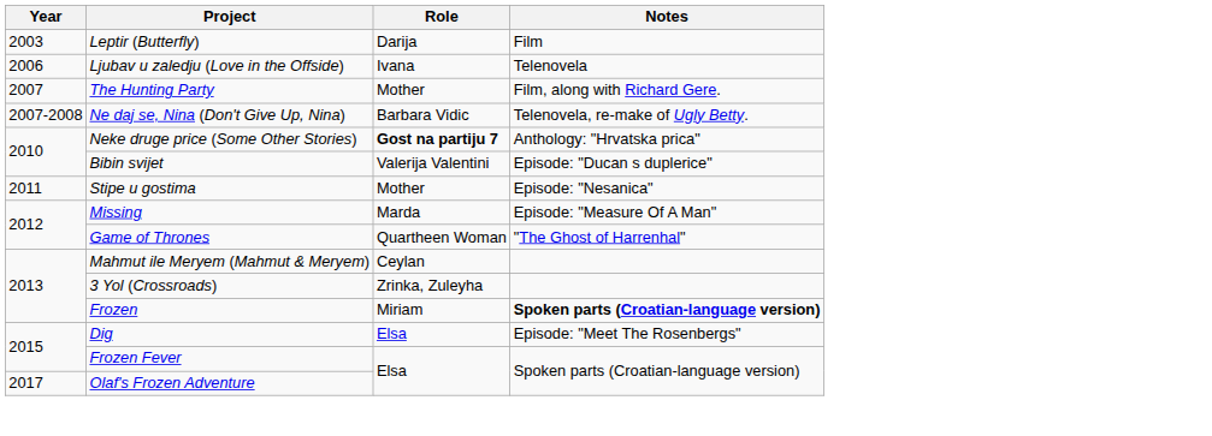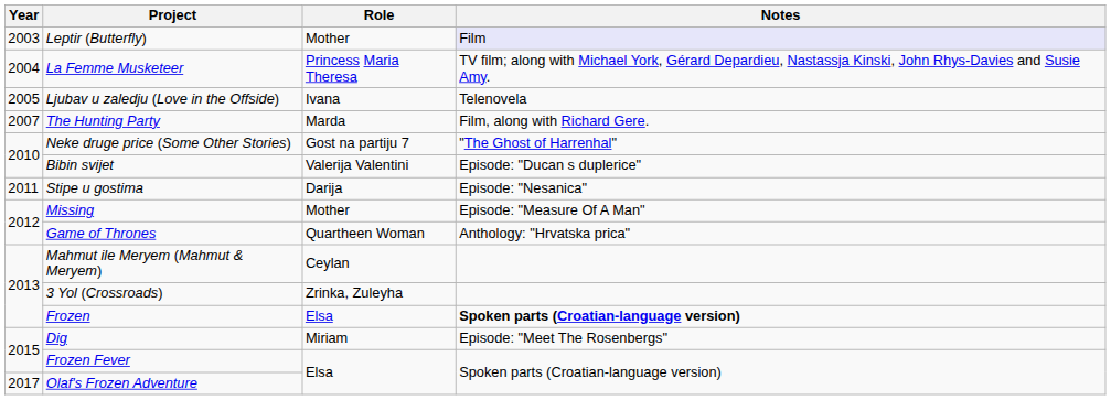 <table class="wikitable">
 <tr>
 <th>Year</th>
 <th>Project</th>
 <th>Role</th>
 <th>Notes</th>
 </tr>
 <tr>
 <td>2003</td>
 <td><em>Leptir</em> (<em>Butterfly</em>)</td>
-<td>Darija</td>
-<td>Film</td>
+<td>Mother</td>
+<td style="background: lavender;">Film</td>
 </tr>
 <tr>
-<td>2006</td>
+<td>2004</td>
+<td><em><a href='#'>La Femme Musketeer</a></em></td>
+<td><a href='#'>Princess</a> <a href='#'>Maria Theresa</a></td>
+<td>TV film; along with <a href='#'>Michael York</a>, <a href='#'>Gérard Depardieu</a>, <a href='#'>Nastassja Kinski</a>, <a href='#'>John Rhys-Davies</a> and <a href='#'>Susie Amy</a>.</td>
+</tr>
+<tr>
+<td>2005</td>
 <td><em>Ljubav u zaledju</em> (<em>Love in the Offside</em>)</td>
 <td>Ivana</td>
 <td>Telenovela</td>
 </tr>
 <tr>
 <td>2007</td>
 <td><em><a href='#'>The Hunting Party</a></em></td>
-<td>Mother</td>
+<td>Marda</td>
 <td>Film, along with <a href='#'>Richard Gere</a>.</td>
-</tr>
-<tr>
-<td>2007-2008</td>
-<td><em><a href='#'>Ne daj se, Nina</a></em> (<em>Don't Give Up, Nina</em>)</td>
-<td>Barbara Vidic</td>
-<td>Telenovela, re-make of <em><a href='#'>Ugly Betty</a></em>.</td>
 </tr>
 <tr>
 <td rowspan="2">2010</td>
 <td><em>Neke druge price</em> (<em>Some Other Stories</em>)</td>
-<td><strong>Gost na partiju 7</strong></td>
-<td>Anthology: "Hrvatska prica"</td>
+<td>Gost na partiju 7</td>
+<td>"<a href='#'>The Ghost of Harrenhal</a>"</td>
 </tr>
 <tr>
 <td><em>Bibin svijet</em></td>
 <td>Valerija Valentini</td>
 <td>Episode: "Ducan s duplerice"</td>
 </tr>
 <tr>
 <td>2011</td>
 <td><em>Stipe u gostima</em></td>
-<td>Mother</td>
+<td>Darija</td>
 <td>Episode: "Nesanica"</td>
 </tr>
 <tr>
 <td rowspan="2">2012</td>
 <td><em><a href='#'>Missing</a></em></td>
-<td>Marda</td>
+<td>Mother</td>
 <td>Episode: "Measure Of A Man"</td>
 </tr>
 <tr>
 <td><em><a href='#'>Game of Thrones</a></em></td>
 <td>Quartheen Woman</td>
-<td>"<a href='#'>The Ghost of Harrenhal</a>"</td>
+<td>Anthology: "Hrvatska prica"</td>
 </tr>
 <tr>
 <td rowspan="3">2013</td>
 <td><em>Mahmut ile Meryem</em> (<em>Mahmut & Meryem</em>)</td>
 <td>Ceylan</td>
 <td></td>
 </tr>
 <tr>
 <td><em>3 Yol</em> (<em>Crossroads</em>)</td>
 <td>Zrinka, Zuleyha</td>
 <td></td>
 </tr>
 <tr>
 <td><em><a href='#'>Frozen</a></em></td>
-<td>Miriam</td>
+<td><a href='#'>Elsa</a></td>
 <td><strong>Spoken parts (<a href='#'>Croatian-language</a> version)</strong></td>
 </tr>
 <tr>
 <td rowspan="2">2015</td>
 <td><em><a href='#'>Dig</a></em></td>
-<td><a href='#'>Elsa</a></td>
+<td>Miriam</td>
 <td>Episode: "Meet The Rosenbergs"</td>
 </tr>
 <tr>
 <td><em><a href='#'>Frozen Fever</a></em></td>
 <td rowspan="2">Elsa</td>
 <td rowspan="2">Spoken parts (Croatian-language version)</td>
 </tr>
 <tr>
 <td>2017</td>
 <td><em><a href='#'>Olaf's Frozen Adventure</a></em></td>
 </tr>
 </table>
